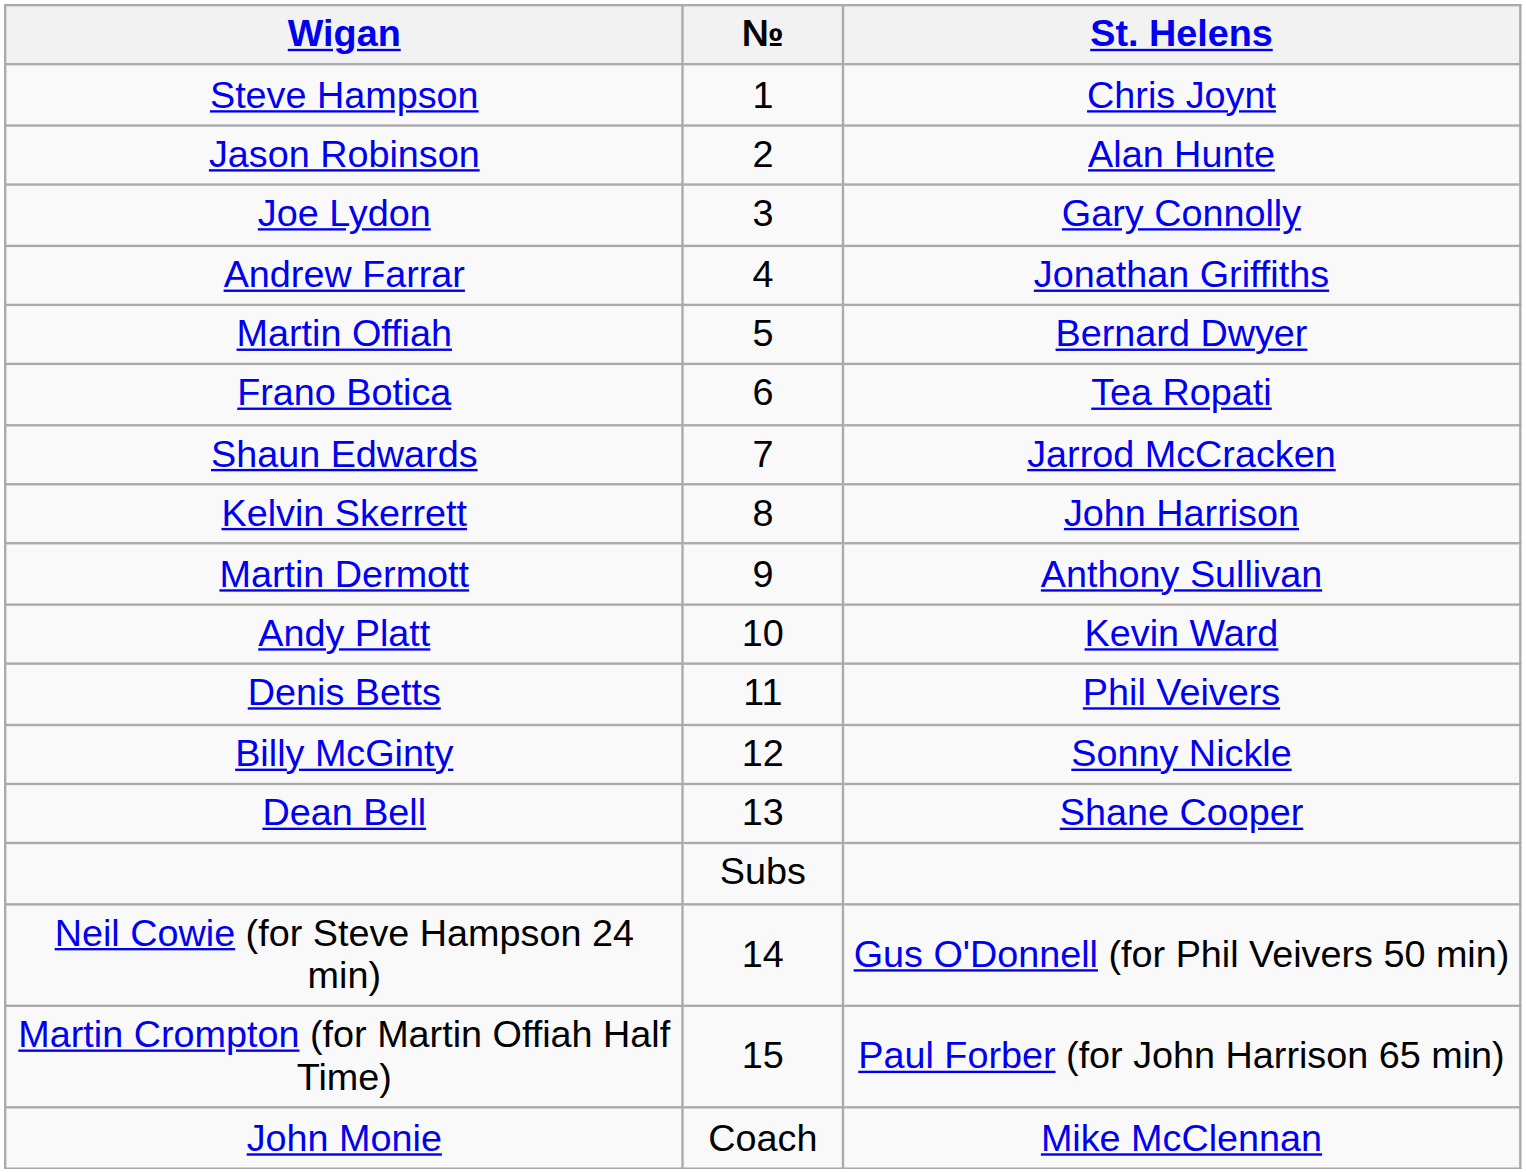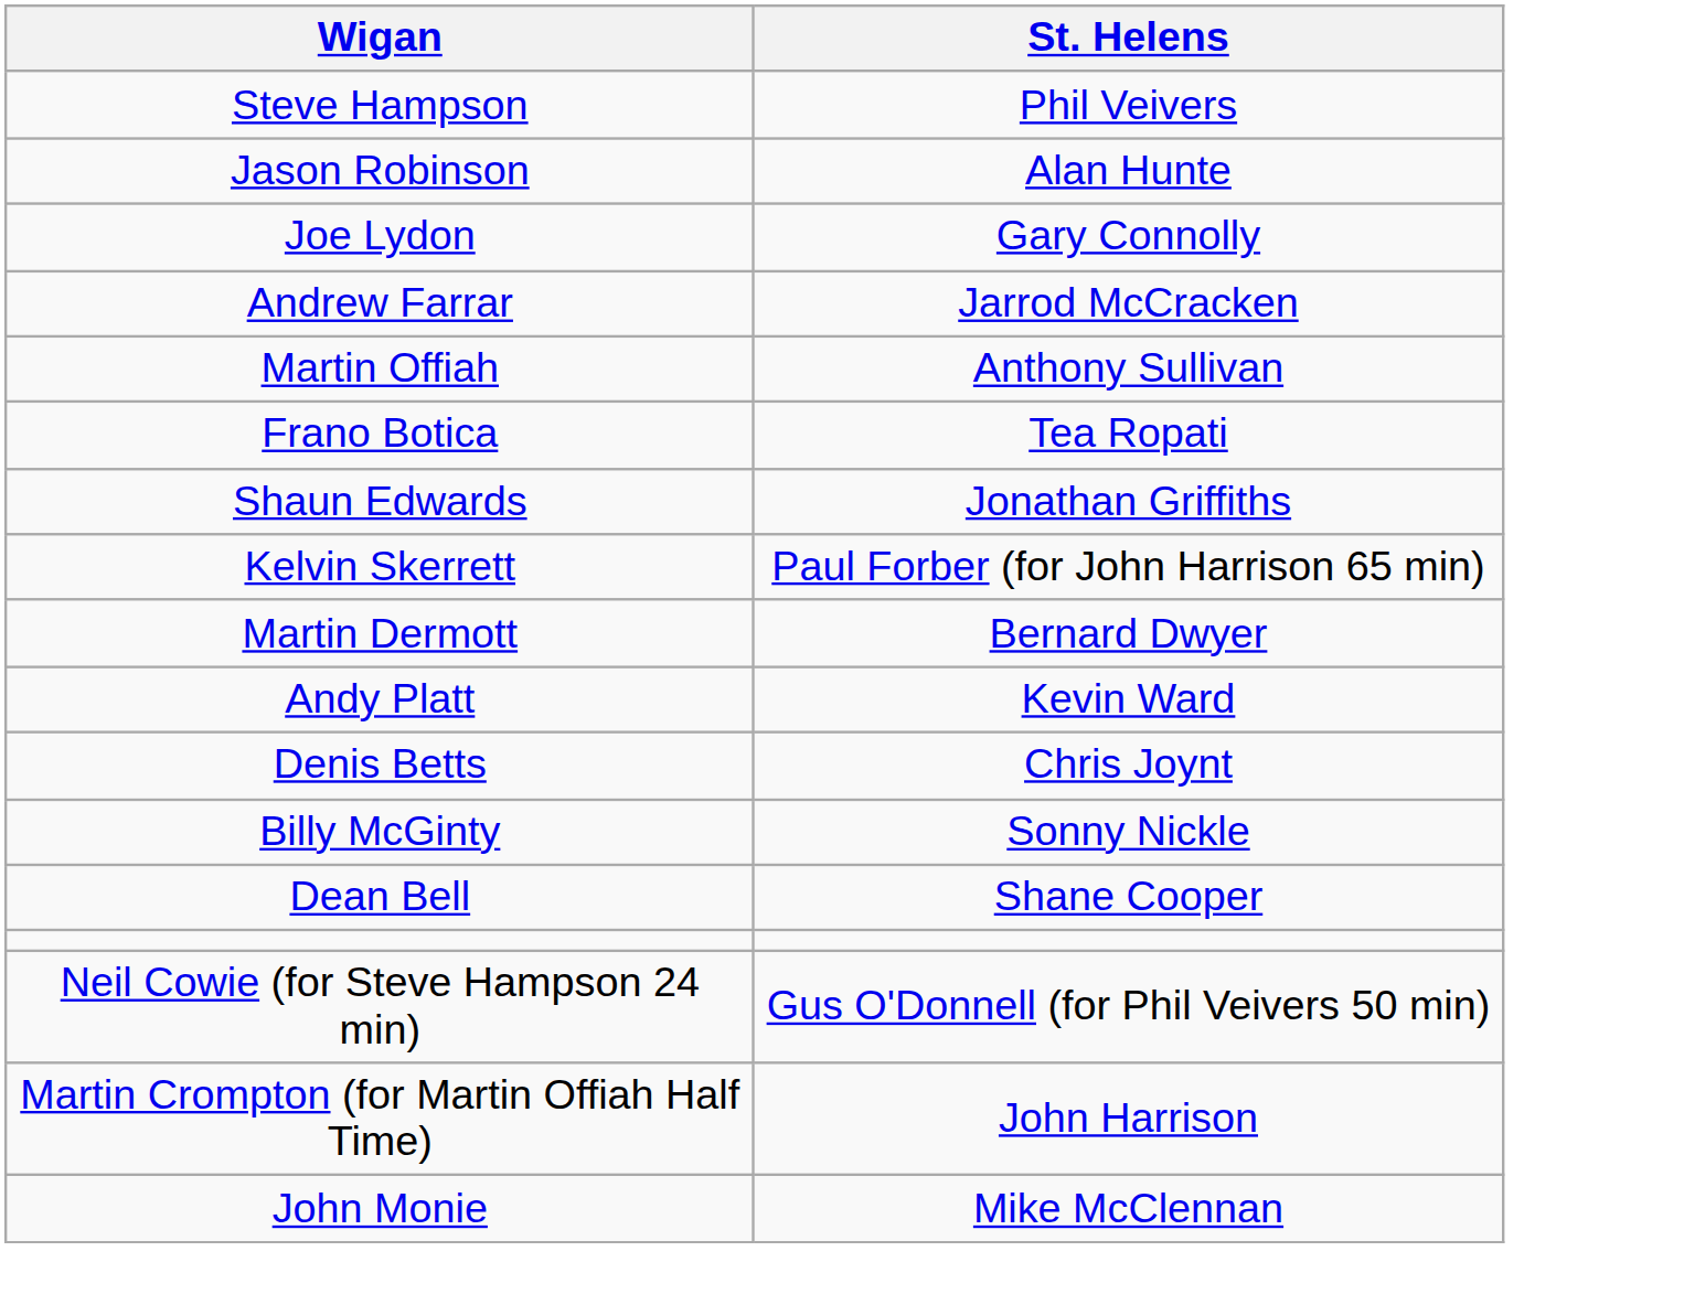 <table class="wikitable" style="text-align:center;">
 <tr>
 <th width=280 abbr=winner><a href='#'>Wigan</a></th>
-<th width=60 abbr="Number">№</th>
 <th width=280 abbr=runner-up><a href='#'>St. Helens</a></th>
 </tr>
 <tr>
 <td><a href='#'>Steve Hampson</a></td>
-<td>1</td>
-<td><a href='#'>Chris Joynt</a></td>
+<td><a href='#'>Phil Veivers</a></td>
 </tr>
 <tr>
 <td><a href='#'>Jason Robinson</a></td>
-<td>2</td>
 <td><a href='#'>Alan Hunte</a></td>
 </tr>
 <tr>
 <td><a href='#'>Joe Lydon</a></td>
-<td>3</td>
 <td><a href='#'>Gary Connolly</a></td>
 </tr>
 <tr>
 <td><a href='#'>Andrew Farrar</a></td>
-<td>4</td>
-<td><a href='#'>Jonathan Griffiths</a></td>
+<td><a href='#'>Jarrod McCracken</a></td>
 </tr>
 <tr>
 <td><a href='#'>Martin Offiah</a></td>
-<td>5</td>
-<td><a href='#'>Bernard Dwyer</a></td>
+<td><a href='#'>Anthony Sullivan</a></td>
 </tr>
 <tr>
 <td><a href='#'>Frano Botica</a></td>
-<td>6</td>
 <td><a href='#'>Tea Ropati</a></td>
 </tr>
 <tr>
 <td><a href='#'>Shaun Edwards</a></td>
-<td>7</td>
-<td><a href='#'>Jarrod McCracken</a></td>
+<td><a href='#'>Jonathan Griffiths</a></td>
 </tr>
 <tr>
 <td><a href='#'>Kelvin Skerrett</a></td>
-<td>8</td>
-<td><a href='#'>John Harrison</a></td>
+<td><a href='#'>Paul Forber</a> (for John Harrison 65 min)</td>
 </tr>
 <tr>
 <td><a href='#'>Martin Dermott</a></td>
-<td>9</td>
-<td><a href='#'>Anthony Sullivan</a></td>
+<td><a href='#'>Bernard Dwyer</a></td>
 </tr>
 <tr>
 <td><a href='#'>Andy Platt</a></td>
-<td>10</td>
 <td><a href='#'>Kevin Ward</a></td>
 </tr>
 <tr>
 <td><a href='#'>Denis Betts</a></td>
-<td>11</td>
-<td><a href='#'>Phil Veivers</a></td>
+<td><a href='#'>Chris Joynt</a></td>
 </tr>
 <tr>
 <td><a href='#'>Billy McGinty</a></td>
-<td>12</td>
 <td><a href='#'>Sonny Nickle</a></td>
 </tr>
 <tr>
 <td><a href='#'>Dean Bell</a></td>
-<td>13</td>
 <td><a href='#'>Shane Cooper</a></td>
 </tr>
 <tr>
 <td></td>
-<td>Subs</td>
 <td></td>
 </tr>
 <tr>
 <td><a href='#'>Neil Cowie</a> (for Steve Hampson 24 min)</td>
-<td>14</td>
 <td><a href='#'>Gus O'Donnell</a> (for Phil Veivers 50 min)</td>
 </tr>
 <tr>
 <td><a href='#'>Martin Crompton</a> (for Martin Offiah Half Time)</td>
-<td>15</td>
-<td><a href='#'>Paul Forber</a> (for John Harrison 65 min)</td>
+<td><a href='#'>John Harrison</a></td>
 </tr>
 <tr>
 <td><a href='#'>John Monie</a></td>
-<td>Coach</td>
 <td><a href='#'>Mike McClennan</a></td>
 </tr>
 </table>
